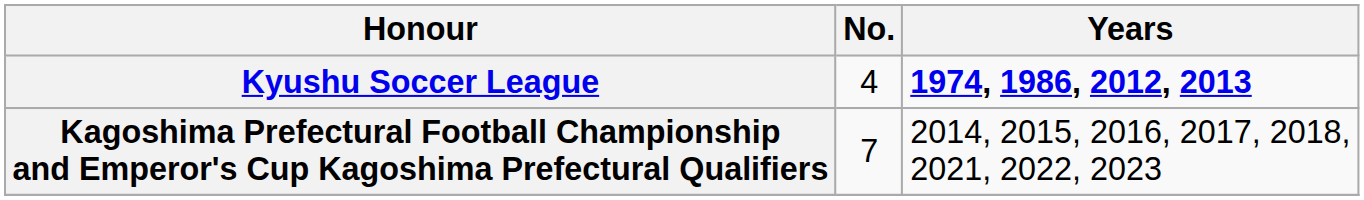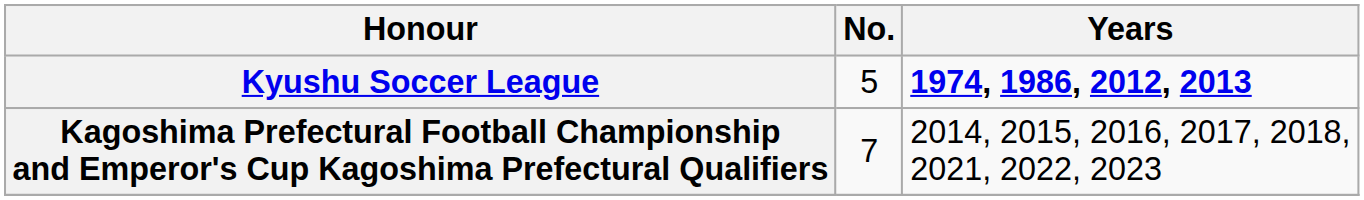 <table class="wikitable plainrowheaders">
 <tr>
 <th scope=col>Honour</th>
 <th scope=col>No.</th>
 <th scope=col>Years</th>
 </tr>
 <tr>
 <th scope=row><a href='#'>Kyushu Soccer League</a></th>
-<td align="center">4</td>
+<td align="center">5</td>
 <td><strong><a href='#'>1974</a>, <a href='#'>1986</a>, <a href='#'>2012</a>, <a href='#'>2013</a></strong></td>
 </tr>
 <tr>
 <th scope=row>Kagoshima Prefectural Football Championship <br> and Emperor's Cup Kagoshima Prefectural Qualifiers</th>
 <td align="center">7</td>
 <td>2014, 2015, 2016, 2017, 2018,<br>2021, 2022, 2023</td>
 </tr>
 <tr>
 </tr>
 </table>
